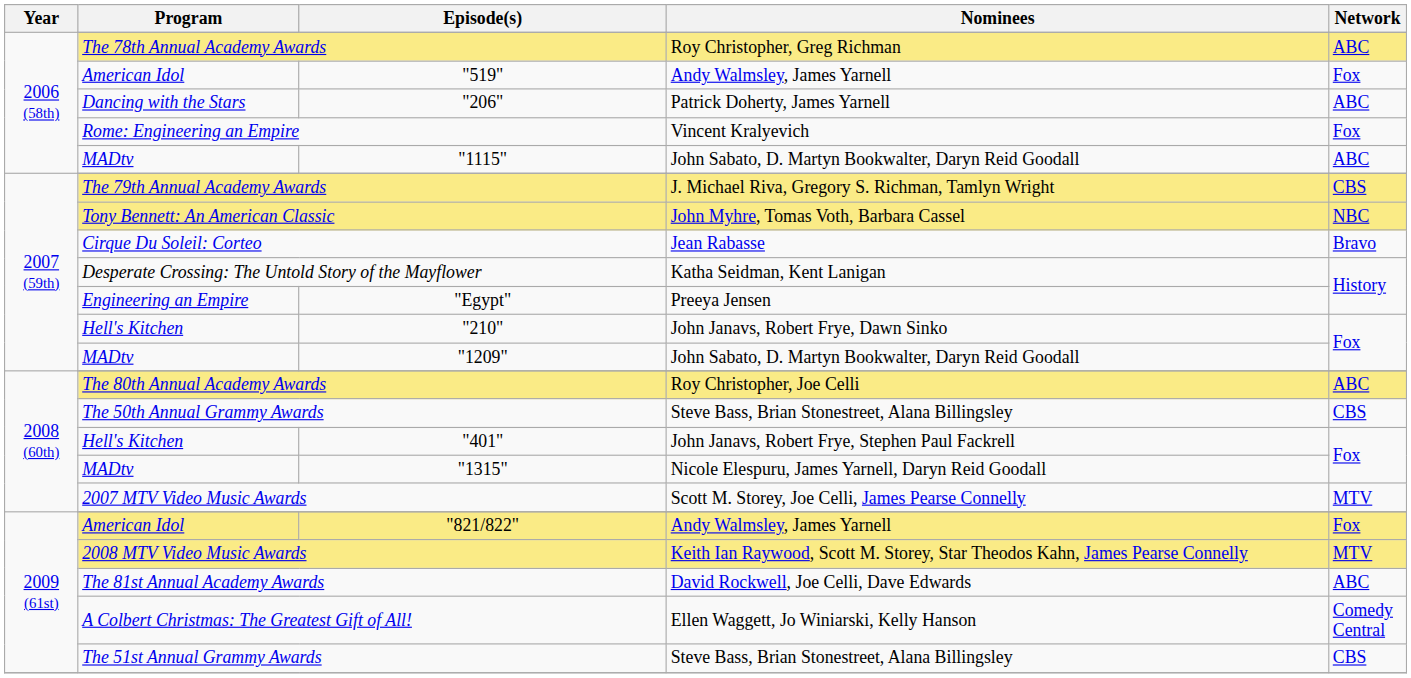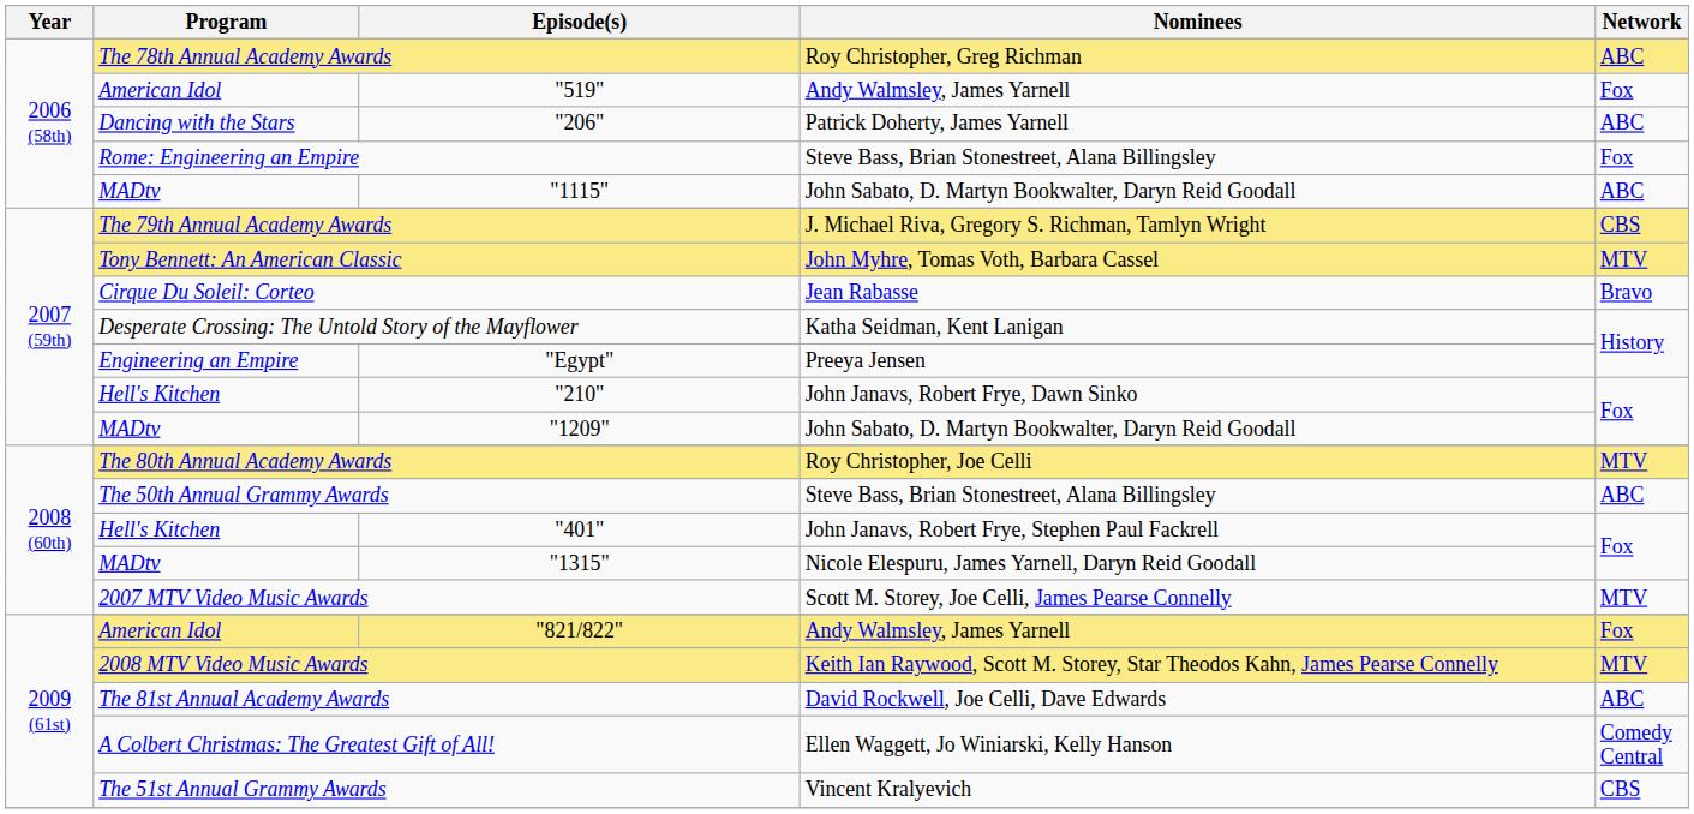 <table class="wikitable" style="width:100%">
 <tr bgcolor="#bebebe">
 <th width="5%">Year</th>
 <th width="15%">Program</th>
 <th width="25%">Episode(s)</th>
 <th width="45%">Nominees</th>
 <th width="5%">Network</th>
 </tr>
 <tr>
 <td rowspan=6 style="text-align:center"><a href='#'>2006</a><br><small><a href='#'>(58th)</a></small><br></td>
 </tr>
 <tr style="background:#FAEB86">
 <td colspan=2><em><a href='#'>The 78th Annual Academy Awards</a></em></td>
 <td>Roy Christopher, Greg Richman</td>
 <td><a href='#'>ABC</a></td>
 </tr>
 <tr>
 <td><em><a href='#'>American Idol</a></em></td>
 <td align=center>"519"</td>
 <td><a href='#'>Andy Walmsley</a>, James Yarnell</td>
 <td><a href='#'>Fox</a></td>
 </tr>
 <tr>
 <td><em><a href='#'>Dancing with the Stars</a></em></td>
 <td align=center>"206"</td>
 <td>Patrick Doherty, James Yarnell</td>
 <td><a href='#'>ABC</a></td>
 </tr>
 <tr>
 <td colspan=2><em><a href='#'>Rome: Engineering an Empire</a></em></td>
-<td>Vincent Kralyevich</td>
+<td>Steve Bass, Brian Stonestreet, Alana Billingsley</td>
 <td><a href='#'>Fox</a></td>
 </tr>
 <tr>
 <td><em><a href='#'>MADtv</a></em></td>
 <td align=center>"1115"</td>
 <td>John Sabato, D. Martyn Bookwalter, Daryn Reid Goodall</td>
 <td><a href='#'>ABC</a></td>
 </tr>
 <tr>
 <td rowspan=8 style="text-align:center"><a href='#'>2007</a><br><small><a href='#'>(59th)</a></small><br></td>
 </tr>
 <tr style="background:#FAEB86">
 <td colspan=2><em><a href='#'>The 79th Annual Academy Awards</a></em></td>
 <td>J. Michael Riva, Gregory S. Richman, Tamlyn Wright</td>
 <td><a href='#'>CBS</a></td>
 </tr>
 <tr style="background:#FAEB86">
 <td colspan=2><em><a href='#'>Tony Bennett: An American Classic</a></em></td>
 <td><a href='#'>John Myhre</a>, Tomas Voth, Barbara Cassel</td>
-<td><a href='#'>NBC</a></td>
+<td><a href='#'>MTV</a></td>
 </tr>
 <tr>
 <td colspan=2><em><a href='#'>Cirque Du Soleil: Corteo</a></em></td>
 <td><a href='#'>Jean Rabasse</a></td>
 <td><a href='#'>Bravo</a></td>
 </tr>
 <tr>
 <td colspan=2><em>Desperate Crossing: The Untold Story of the Mayflower</em></td>
 <td>Katha Seidman, Kent Lanigan</td>
 <td rowspan=2><a href='#'>History</a></td>
 </tr>
 <tr>
 <td><em><a href='#'>Engineering an Empire</a></em></td>
 <td align=center>"Egypt"</td>
 <td>Preeya Jensen</td>
 </tr>
 <tr>
 <td><em><a href='#'>Hell's Kitchen</a></em></td>
 <td align=center>"210"</td>
 <td>John Janavs, Robert Frye, Dawn Sinko</td>
 <td rowspan=2><a href='#'>Fox</a></td>
 </tr>
 <tr>
 <td><em><a href='#'>MADtv</a></em></td>
 <td align=center>"1209"</td>
 <td>John Sabato, D. Martyn Bookwalter, Daryn Reid Goodall</td>
 </tr>
 <tr>
 <td rowspan=6 style="text-align:center"><a href='#'>2008</a><br><small><a href='#'>(60th)</a></small><br></td>
 </tr>
 <tr style="background:#FAEB86">
 <td colspan=2><em><a href='#'>The 80th Annual Academy Awards</a></em></td>
 <td>Roy Christopher, Joe Celli</td>
-<td><a href='#'>ABC</a></td>
+<td><a href='#'>MTV</a></td>
 </tr>
 <tr>
 <td colspan=2><em><a href='#'>The 50th Annual Grammy Awards</a></em></td>
 <td>Steve Bass, Brian Stonestreet, Alana Billingsley</td>
-<td><a href='#'>CBS</a></td>
+<td><a href='#'>ABC</a></td>
 </tr>
 <tr>
 <td><em><a href='#'>Hell's Kitchen</a></em></td>
 <td align=center>"401"</td>
 <td>John Janavs, Robert Frye, Stephen Paul Fackrell</td>
 <td rowspan=2><a href='#'>Fox</a></td>
 </tr>
 <tr>
 <td><em><a href='#'>MADtv</a></em></td>
 <td align=center>"1315"</td>
 <td>Nicole Elespuru, James Yarnell, Daryn Reid Goodall</td>
 </tr>
 <tr>
 <td colspan=2><em><a href='#'>2007 MTV Video Music Awards</a></em></td>
 <td>Scott M. Storey, Joe Celli, <a href='#'>James Pearse Connelly</a></td>
 <td><a href='#'>MTV</a></td>
 </tr>
 <tr>
 <td rowspan=6 style="text-align:center"><a href='#'>2009</a><br><small><a href='#'>(61st)</a></small><br></td>
 </tr>
 <tr style="background:#FAEB86">
 <td><em><a href='#'>American Idol</a></em></td>
 <td align=center>"821/822"</td>
 <td><a href='#'>Andy Walmsley</a>, James Yarnell</td>
 <td><a href='#'>Fox</a></td>
 </tr>
 <tr style="background:#FAEB86">
 <td colspan=2><em><a href='#'>2008 MTV Video Music Awards</a></em></td>
 <td><a href='#'>Keith Ian Raywood</a>, Scott M. Storey, Star Theodos Kahn, <a href='#'>James Pearse Connelly</a></td>
 <td><a href='#'>MTV</a></td>
 </tr>
 <tr>
 <td colspan=2><em><a href='#'>The 81st Annual Academy Awards</a></em></td>
 <td><a href='#'>David Rockwell</a>, Joe Celli, Dave Edwards</td>
 <td><a href='#'>ABC</a></td>
 </tr>
 <tr>
 <td colspan=2><em><a href='#'>A Colbert Christmas: The Greatest Gift of All!</a></em></td>
 <td>Ellen Waggett, Jo Winiarski, Kelly Hanson</td>
 <td><a href='#'>Comedy Central</a></td>
 </tr>
 <tr>
 <td colspan=2><em><a href='#'>The 51st Annual Grammy Awards</a></em></td>
-<td>Steve Bass, Brian Stonestreet, Alana Billingsley</td>
+<td>Vincent Kralyevich</td>
 <td><a href='#'>CBS</a></td>
 </tr>
 <tr>
 </tr>
 </table>
